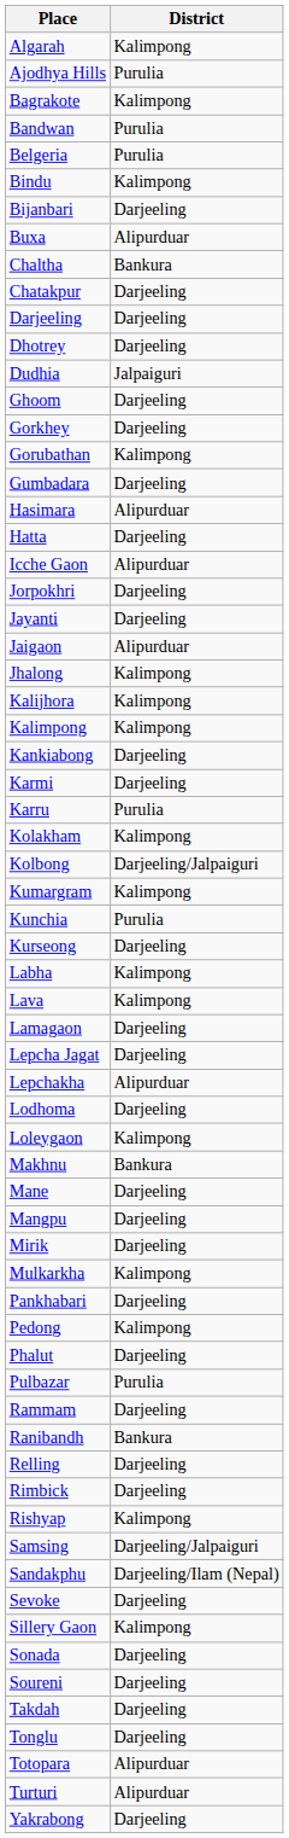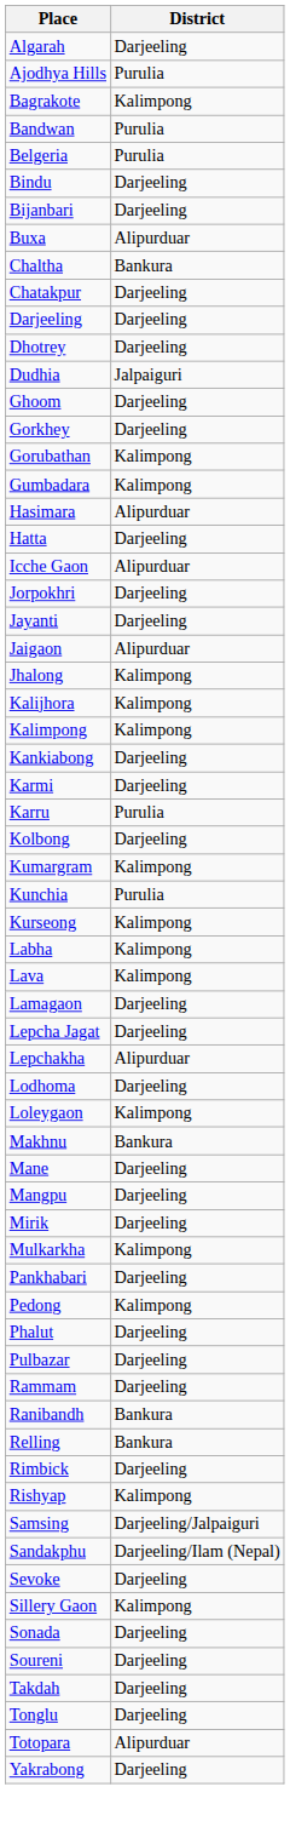 <table class="wikitable sortable">
 <tr>
 <th>Place</th>
 <th>District</th>
 </tr>
 <tr>
 <td><a href='#'>Algarah</a></td>
-<td>Kalimpong</td>
+<td>Darjeeling</td>
 </tr>
 <tr>
 <td><a href='#'>Ajodhya Hills</a></td>
 <td>Purulia</td>
 </tr>
 <tr>
 <td><a href='#'>Bagrakote</a></td>
 <td>Kalimpong</td>
 </tr>
 <tr>
 <td><a href='#'>Bandwan</a></td>
 <td>Purulia</td>
 </tr>
 <tr>
 <td><a href='#'>Belgeria</a></td>
 <td>Purulia</td>
 </tr>
 <tr>
 <td><a href='#'>Bindu</a></td>
-<td>Kalimpong</td>
+<td>Darjeeling</td>
 </tr>
 <tr>
 <td><a href='#'>Bijanbari</a></td>
 <td>Darjeeling</td>
 </tr>
 <tr>
 <td><a href='#'>Buxa</a></td>
 <td>Alipurduar</td>
 </tr>
 <tr>
 <td><a href='#'>Chaltha</a></td>
 <td>Bankura</td>
 </tr>
 <tr>
 <td><a href='#'>Chatakpur</a></td>
 <td>Darjeeling</td>
 </tr>
 <tr>
 <td><a href='#'>Darjeeling</a></td>
 <td>Darjeeling</td>
 </tr>
 <tr>
 <td><a href='#'>Dhotrey</a></td>
 <td>Darjeeling</td>
 </tr>
 <tr>
 <td><a href='#'>Dudhia</a></td>
 <td>Jalpaiguri</td>
 </tr>
 <tr>
 <td><a href='#'>Ghoom</a></td>
 <td>Darjeeling</td>
 </tr>
 <tr>
 <td><a href='#'>Gorkhey</a></td>
 <td>Darjeeling</td>
 </tr>
 <tr>
 <td><a href='#'>Gorubathan</a></td>
 <td>Kalimpong</td>
 </tr>
 <tr>
 <td><a href='#'>Gumbadara</a></td>
-<td>Darjeeling</td>
+<td>Kalimpong</td>
 </tr>
 <tr>
 <td><a href='#'>Hasimara</a></td>
 <td>Alipurduar</td>
 </tr>
 <tr>
 <td><a href='#'>Hatta</a></td>
 <td>Darjeeling</td>
 </tr>
 <tr>
 <td><a href='#'>Icche Gaon</a></td>
 <td>Alipurduar</td>
 </tr>
 <tr>
 <td><a href='#'>Jorpokhri</a></td>
 <td>Darjeeling</td>
 </tr>
 <tr>
 <td><a href='#'>Jayanti</a></td>
 <td>Darjeeling</td>
 </tr>
 <tr>
 <td><a href='#'>Jaigaon</a></td>
 <td>Alipurduar</td>
 </tr>
 <tr>
 <td><a href='#'>Jhalong</a></td>
 <td>Kalimpong</td>
 </tr>
 <tr>
 <td><a href='#'>Kalijhora</a></td>
 <td>Kalimpong</td>
 </tr>
 <tr>
 <td><a href='#'>Kalimpong</a></td>
 <td>Kalimpong</td>
 </tr>
 <tr>
 <td><a href='#'>Kankiabong</a></td>
 <td>Darjeeling</td>
 </tr>
 <tr>
 <td><a href='#'>Karmi</a></td>
 <td>Darjeeling</td>
 </tr>
 <tr>
 <td><a href='#'>Karru</a></td>
 <td>Purulia</td>
 </tr>
 <tr>
-<td><a href='#'>Kolakham</a></td>
-<td>Kalimpong</td>
-</tr>
-<tr>
 <td><a href='#'>Kolbong</a></td>
-<td>Darjeeling/Jalpaiguri</td>
+<td>Darjeeling</td>
 </tr>
 <tr>
 <td><a href='#'>Kumargram</a></td>
 <td>Kalimpong</td>
 </tr>
 <tr>
 <td><a href='#'>Kunchia</a></td>
 <td>Purulia</td>
 </tr>
 <tr>
 <td><a href='#'>Kurseong</a></td>
-<td>Darjeeling</td>
+<td>Kalimpong</td>
 </tr>
 <tr>
 <td><a href='#'>Labha</a></td>
 <td>Kalimpong</td>
 </tr>
 <tr>
 <td><a href='#'>Lava</a></td>
 <td>Kalimpong</td>
 </tr>
 <tr>
 <td><a href='#'>Lamagaon</a></td>
 <td>Darjeeling</td>
 </tr>
 <tr>
 <td><a href='#'>Lepcha Jagat</a></td>
 <td>Darjeeling</td>
 </tr>
 <tr>
 <td><a href='#'>Lepchakha</a></td>
 <td>Alipurduar</td>
 </tr>
 <tr>
 <td><a href='#'>Lodhoma</a></td>
 <td>Darjeeling</td>
 </tr>
 <tr>
 <td><a href='#'>Loleygaon</a></td>
 <td>Kalimpong</td>
 </tr>
 <tr>
 <td><a href='#'>Makhnu</a></td>
 <td>Bankura</td>
 </tr>
 <tr>
 <td><a href='#'>Mane</a></td>
 <td>Darjeeling</td>
 </tr>
 <tr>
 <td><a href='#'>Mangpu</a></td>
 <td>Darjeeling</td>
 </tr>
 <tr>
 <td><a href='#'>Mirik</a></td>
 <td>Darjeeling</td>
 </tr>
 <tr>
 <td><a href='#'>Mulkarkha</a></td>
 <td>Kalimpong</td>
 </tr>
 <tr>
 <td><a href='#'>Pankhabari</a></td>
 <td>Darjeeling</td>
 </tr>
 <tr>
 <td><a href='#'>Pedong</a></td>
 <td>Kalimpong</td>
 </tr>
 <tr>
 <td><a href='#'>Phalut</a></td>
 <td>Darjeeling</td>
 </tr>
 <tr>
 <td><a href='#'>Pulbazar</a></td>
-<td>Purulia</td>
+<td>Darjeeling</td>
 </tr>
 <tr>
 <td><a href='#'>Rammam</a></td>
 <td>Darjeeling</td>
 </tr>
 <tr>
 <td><a href='#'>Ranibandh</a></td>
 <td>Bankura</td>
 </tr>
 <tr>
 <td><a href='#'>Relling</a></td>
-<td>Darjeeling</td>
+<td>Bankura</td>
 </tr>
 <tr>
 <td><a href='#'>Rimbick</a></td>
 <td>Darjeeling</td>
 </tr>
 <tr>
 <td><a href='#'>Rishyap</a></td>
 <td>Kalimpong</td>
 </tr>
 <tr>
 <td><a href='#'>Samsing</a></td>
 <td>Darjeeling/Jalpaiguri</td>
 </tr>
 <tr>
 <td><a href='#'>Sandakphu</a></td>
 <td>Darjeeling/Ilam (Nepal)</td>
 </tr>
 <tr>
 <td><a href='#'>Sevoke</a></td>
 <td>Darjeeling</td>
 </tr>
 <tr>
 <td><a href='#'>Sillery Gaon</a></td>
 <td>Kalimpong</td>
 </tr>
 <tr>
 <td><a href='#'>Sonada</a></td>
 <td>Darjeeling</td>
 </tr>
 <tr>
 <td><a href='#'>Soureni</a></td>
 <td>Darjeeling</td>
 </tr>
 <tr>
 <td><a href='#'>Takdah</a></td>
 <td>Darjeeling</td>
 </tr>
 <tr>
 <td><a href='#'>Tonglu</a></td>
 <td>Darjeeling</td>
 </tr>
 <tr>
 <td><a href='#'>Totopara</a></td>
 <td>Alipurduar</td>
 </tr>
 <tr>
-<td><a href='#'>Turturi</a></td>
-<td>Alipurduar</td>
-</tr>
-<tr>
 <td><a href='#'>Yakrabong</a></td>
 <td>Darjeeling</td>
 </tr>
 </table>
